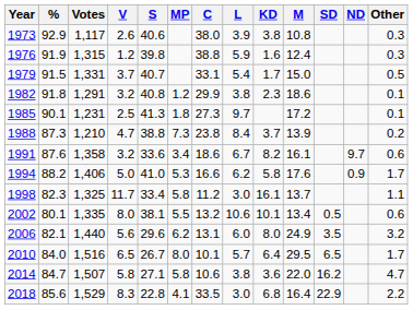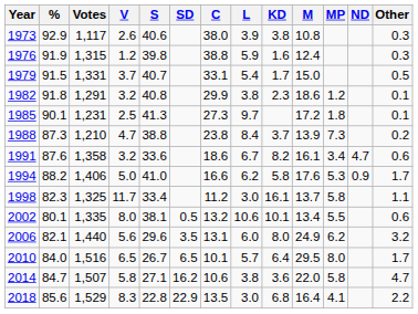 <table class="wikitable sortable" style=text-align:right>
 <tr>
 <th>Year</th>
 <th>%</th>
 <th>Votes</th>
 <th><a href='#'>V</a></th>
 <th><a href='#'>S</a></th>
-<th><a href='#'>MP</a></th>
+<th><a href='#'>SD</a></th>
 <th><a href='#'>C</a></th>
 <th><a href='#'>L</a></th>
 <th><a href='#'>KD</a></th>
 <th><a href='#'>M</a></th>
-<th><a href='#'>SD</a></th>
+<th><a href='#'>MP</a></th>
 <th><a href='#'>ND</a></th>
 <th>Other</th>
 </tr>
 <tr>
 <td align=left><a href='#'>1973</a></td>
 <td>92.9</td>
 <td>1,117</td>
 <td>2.6</td>
 <td>40.6</td>
 <td></td>
 <td>38.0</td>
 <td>3.9</td>
 <td>3.8</td>
 <td>10.8</td>
 <td></td>
 <td></td>
 <td>0.3</td>
 </tr>
 <tr>
 <td align=left><a href='#'>1976</a></td>
 <td>91.9</td>
 <td>1,315</td>
 <td>1.2</td>
 <td>39.8</td>
 <td></td>
 <td>38.8</td>
 <td>5.9</td>
 <td>1.6</td>
 <td>12.4</td>
 <td></td>
 <td></td>
 <td>0.3</td>
 </tr>
 <tr>
 <td align=left><a href='#'>1979</a></td>
 <td>91.5</td>
 <td>1,331</td>
 <td>3.7</td>
 <td>40.7</td>
 <td></td>
 <td>33.1</td>
 <td>5.4</td>
 <td>1.7</td>
 <td>15.0</td>
 <td></td>
 <td></td>
 <td>0.5</td>
 </tr>
 <tr>
 <td align=left><a href='#'>1982</a></td>
 <td>91.8</td>
 <td>1,291</td>
 <td>3.2</td>
 <td>40.8</td>
-<td>1.2</td>
+<td></td>
 <td>29.9</td>
 <td>3.8</td>
 <td>2.3</td>
 <td>18.6</td>
-<td></td>
+<td>1.2</td>
 <td></td>
 <td>0.1</td>
 </tr>
 <tr>
 <td align=left><a href='#'>1985</a></td>
 <td>90.1</td>
 <td>1,231</td>
 <td>2.5</td>
 <td>41.3</td>
-<td>1.8</td>
+<td></td>
 <td>27.3</td>
 <td>9.7</td>
 <td></td>
 <td>17.2</td>
-<td></td>
+<td>1.8</td>
 <td></td>
 <td>0.1</td>
 </tr>
 <tr>
 <td align=left><a href='#'>1988</a></td>
 <td>87.3</td>
 <td>1,210</td>
 <td>4.7</td>
 <td>38.8</td>
-<td>7.3</td>
+<td></td>
 <td>23.8</td>
 <td>8.4</td>
 <td>3.7</td>
 <td>13.9</td>
-<td></td>
+<td>7.3</td>
 <td></td>
 <td>0.2</td>
 </tr>
 <tr>
 <td align=left><a href='#'>1991</a></td>
 <td>87.6</td>
 <td>1,358</td>
 <td>3.2</td>
 <td>33.6</td>
-<td>3.4</td>
+<td></td>
 <td>18.6</td>
 <td>6.7</td>
 <td>8.2</td>
 <td>16.1</td>
-<td></td>
-<td>9.7</td>
+<td>3.4</td>
+<td>4.7</td>
 <td>0.6</td>
 </tr>
 <tr>
 <td align=left><a href='#'>1994</a></td>
 <td>88.2</td>
 <td>1,406</td>
 <td>5.0</td>
 <td>41.0</td>
-<td>5.3</td>
+<td></td>
 <td>16.6</td>
 <td>6.2</td>
 <td>5.8</td>
 <td>17.6</td>
-<td></td>
+<td>5.3</td>
 <td>0.9</td>
 <td>1.7</td>
 </tr>
 <tr>
 <td align=left><a href='#'>1998</a></td>
 <td>82.3</td>
 <td>1,325</td>
 <td>11.7</td>
 <td>33.4</td>
-<td>5.8</td>
+<td></td>
 <td>11.2</td>
 <td>3.0</td>
 <td>16.1</td>
 <td>13.7</td>
-<td></td>
+<td>5.8</td>
 <td></td>
 <td>1.1</td>
 </tr>
 <tr>
 <td align=left><a href='#'>2002</a></td>
 <td>80.1</td>
 <td>1,335</td>
 <td>8.0</td>
 <td>38.1</td>
-<td>5.5</td>
+<td>0.5</td>
 <td>13.2</td>
 <td>10.6</td>
 <td>10.1</td>
 <td>13.4</td>
-<td>0.5</td>
+<td>5.5</td>
 <td></td>
 <td>0.6</td>
 </tr>
 <tr>
 <td align=left><a href='#'>2006</a></td>
 <td>82.1</td>
 <td>1,440</td>
 <td>5.6</td>
 <td>29.6</td>
-<td>6.2</td>
+<td>3.5</td>
 <td>13.1</td>
 <td>6.0</td>
 <td>8.0</td>
 <td>24.9</td>
-<td>3.5</td>
+<td>6.2</td>
 <td></td>
 <td>3.2</td>
 </tr>
 <tr>
 <td align=left><a href='#'>2010</a></td>
 <td>84.0</td>
 <td>1,516</td>
 <td>6.5</td>
 <td>26.7</td>
-<td>8.0</td>
+<td>6.5</td>
 <td>10.1</td>
 <td>5.7</td>
 <td>6.4</td>
 <td>29.5</td>
-<td>6.5</td>
+<td>8.0</td>
 <td></td>
 <td>1.7</td>
 </tr>
 <tr>
 <td align=left><a href='#'>2014</a></td>
 <td>84.7</td>
 <td>1,507</td>
 <td>5.8</td>
 <td>27.1</td>
-<td>5.8</td>
+<td>16.2</td>
 <td>10.6</td>
 <td>3.8</td>
 <td>3.6</td>
 <td>22.0</td>
-<td>16.2</td>
+<td>5.8</td>
 <td></td>
 <td>4.7</td>
 </tr>
 <tr>
 <td align=left><a href='#'>2018</a></td>
 <td>85.6</td>
 <td>1,529</td>
 <td>8.3</td>
 <td>22.8</td>
-<td>4.1</td>
-<td>33.5</td>
+<td>22.9</td>
+<td>13.5</td>
 <td>3.0</td>
 <td>6.8</td>
 <td>16.4</td>
-<td>22.9</td>
+<td>4.1</td>
 <td></td>
 <td>2.2</td>
 </tr>
 </table>
